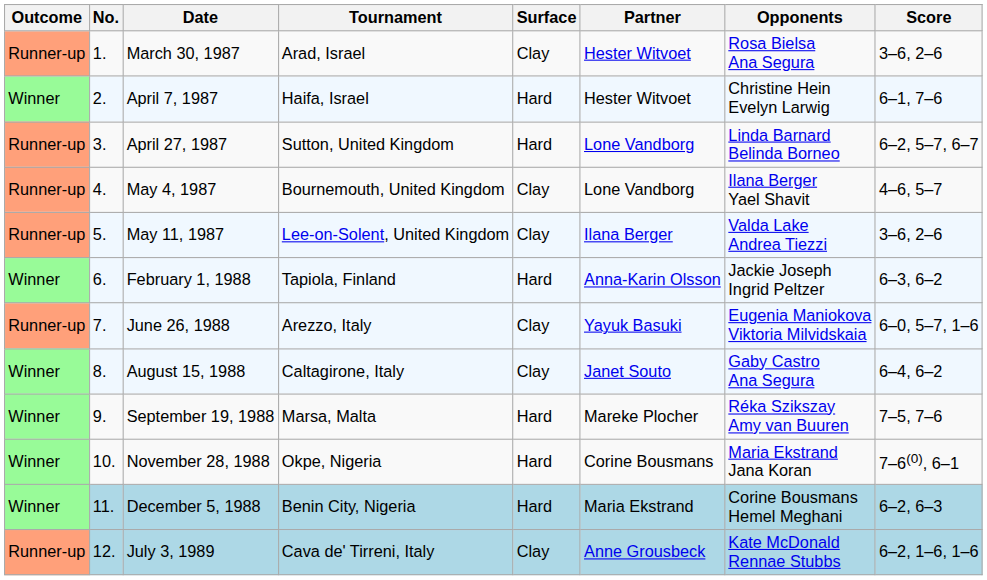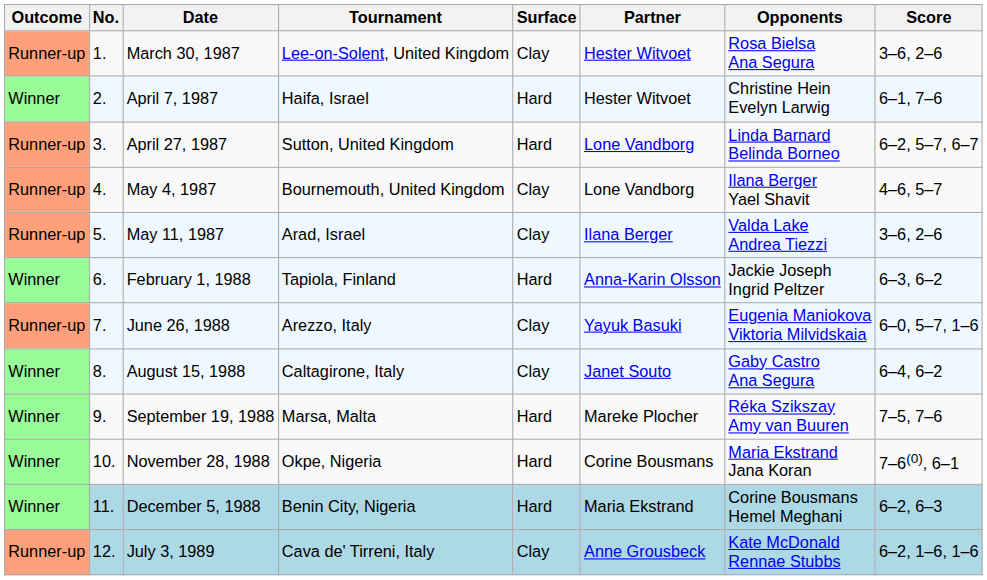 <table class="sortable wikitable" style="font-size:97%;">
 <tr>
 <th>Outcome</th>
 <th>No.</th>
 <th>Date</th>
 <th>Tournament</th>
 <th>Surface</th>
 <th>Partner</th>
 <th>Opponents</th>
 <th class="unsortable">Score</th>
 </tr>
 <tr>
 <td bgcolor="FFA07A">Runner-up</td>
 <td>1.</td>
 <td>March 30, 1987</td>
-<td>Arad, Israel</td>
+<td><a href='#'>Lee-on-Solent</a>, United Kingdom</td>
 <td>Clay</td>
 <td> <a href='#'>Hester Witvoet</a></td>
 <td> <a href='#'>Rosa Bielsa</a> <br>  <a href='#'>Ana Segura</a></td>
 <td>3–6, 2–6</td>
 </tr>
 <tr style="background:#f0f8ff;">
 <td bgcolor="98FB98">Winner</td>
 <td>2.</td>
 <td>April 7, 1987</td>
 <td>Haifa, Israel</td>
 <td>Hard</td>
 <td> Hester Witvoet</td>
 <td> Christine Hein  <br>  Evelyn Larwig</td>
 <td>6–1, 7–6</td>
 </tr>
 <tr>
 <td bgcolor="FFA07A">Runner-up</td>
 <td>3.</td>
 <td>April 27, 1987</td>
 <td>Sutton, United Kingdom</td>
 <td>Hard</td>
 <td> <a href='#'>Lone Vandborg</a></td>
 <td> <a href='#'>Linda Barnard</a> <br>  <a href='#'>Belinda Borneo</a></td>
 <td>6–2, 5–7, 6–7</td>
 </tr>
 <tr>
 <td bgcolor="FFA07A">Runner-up</td>
 <td>4.</td>
 <td>May 4, 1987</td>
 <td>Bournemouth, United Kingdom</td>
 <td>Clay</td>
 <td> Lone Vandborg</td>
 <td> <a href='#'>Ilana Berger</a> <br>  Yael Shavit</td>
 <td>4–6, 5–7</td>
 </tr>
 <tr style="background:#f0f8ff;">
 <td bgcolor="FFA07A">Runner-up</td>
 <td>5.</td>
 <td>May 11, 1987</td>
-<td><a href='#'>Lee-on-Solent</a>, United Kingdom</td>
+<td>Arad, Israel</td>
 <td>Clay</td>
 <td> <a href='#'>Ilana Berger</a></td>
 <td> <a href='#'>Valda Lake</a> <br>  <a href='#'>Andrea Tiezzi</a></td>
 <td>3–6, 2–6</td>
 </tr>
 <tr style="background:#f0f8ff;">
 <td bgcolor="98FB98">Winner</td>
 <td>6.</td>
 <td>February 1, 1988</td>
 <td>Tapiola, Finland</td>
 <td>Hard</td>
 <td> <a href='#'>Anna-Karin Olsson</a></td>
 <td> Jackie Joseph <br>  Ingrid Peltzer</td>
 <td>6–3, 6–2</td>
 </tr>
 <tr style="background:#f0f8ff;">
 <td style="background:#ffa07a;">Runner-up</td>
 <td>7.</td>
 <td>June 26, 1988</td>
 <td>Arezzo, Italy</td>
 <td>Clay</td>
 <td> <a href='#'>Yayuk Basuki</a></td>
 <td> <a href='#'>Eugenia Maniokova</a> <br>  <a href='#'>Viktoria Milvidskaia</a></td>
 <td>6–0, 5–7, 1–6</td>
 </tr>
 <tr style="background:#f0f8ff;">
 <td bgcolor="98FB98">Winner</td>
 <td>8.</td>
 <td>August 15, 1988</td>
 <td>Caltagirone, Italy</td>
 <td>Clay</td>
 <td> <a href='#'>Janet Souto</a></td>
 <td> <a href='#'>Gaby Castro</a> <br>  <a href='#'>Ana Segura</a></td>
 <td>6–4, 6–2</td>
 </tr>
 <tr>
 <td bgcolor="98FB98">Winner</td>
 <td>9.</td>
 <td>September 19, 1988</td>
 <td>Marsa, Malta</td>
 <td>Hard</td>
 <td> Mareke Plocher</td>
 <td> <a href='#'>Réka Szikszay</a> <br>  <a href='#'>Amy van Buuren</a></td>
 <td>7–5, 7–6</td>
 </tr>
 <tr>
 <td bgcolor="98FB98">Winner</td>
 <td>10.</td>
 <td>November 28, 1988</td>
 <td>Okpe, Nigeria</td>
 <td>Hard</td>
 <td> Corine Bousmans</td>
 <td> <a href='#'>Maria Ekstrand</a> <br>  Jana Koran</td>
 <td>7–6<sup>(0)</sup>, 6–1</td>
 </tr>
 <tr bgcolor=lightblue>
 <td bgcolor="98FB98">Winner</td>
 <td>11.</td>
 <td>December 5, 1988</td>
 <td>Benin City, Nigeria</td>
 <td>Hard</td>
 <td> Maria Ekstrand</td>
 <td> Corine Bousmans <br>  Hemel Meghani</td>
 <td>6–2, 6–3</td>
 </tr>
 <tr bgcolor="lightblue">
 <td style="background:#ffa07a;">Runner-up</td>
 <td>12.</td>
 <td>July 3, 1989</td>
 <td>Cava de' Tirreni, Italy</td>
 <td>Clay</td>
 <td> <a href='#'>Anne Grousbeck</a></td>
 <td> <a href='#'>Kate McDonald</a> <br>  <a href='#'>Rennae Stubbs</a></td>
 <td>6–2, 1–6, 1–6</td>
 </tr>
 </table>
